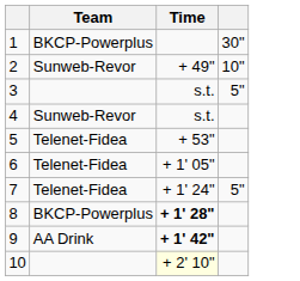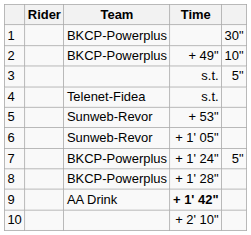 <table class="wikitable">
 <tr>
 <th></th>
+<th>Rider</th>
 <th>Team</th>
 <th>Time</th>
 <th></th>
 </tr>
 <tr>
 <td>1</td>
+<td></td>
 <td>BKCP-Powerplus</td>
 <td align="right"></td>
 <td align="right">30"</td>
 </tr>
 <tr>
 <td>2</td>
-<td>Sunweb-Revor</td>
+<td></td>
+<td>BKCP-Powerplus</td>
 <td align="right">+ 49"</td>
 <td align="right">10"</td>
 </tr>
 <tr>
 <td>3</td>
 <td></td>
+<td></td>
 <td align="right">s.t.</td>
 <td align="right">5"</td>
 </tr>
 <tr>
 <td>4</td>
-<td>Sunweb-Revor</td>
+<td></td>
+<td>Telenet-Fidea</td>
 <td align="right">s.t.</td>
 <td align="right"></td>
 </tr>
 <tr>
 <td>5</td>
-<td>Telenet-Fidea</td>
+<td></td>
+<td>Sunweb-Revor</td>
 <td align="right">+ 53"</td>
 <td align="right"></td>
 </tr>
 <tr>
 <td>6</td>
-<td>Telenet-Fidea</td>
+<td></td>
+<td>Sunweb-Revor</td>
 <td align="right">+ 1' 05"</td>
 <td></td>
 </tr>
 <tr>
 <td>7</td>
-<td>Telenet-Fidea</td>
+<td></td>
+<td>BKCP-Powerplus</td>
 <td align="right">+ 1' 24"</td>
 <td align="right">5"</td>
 </tr>
 <tr>
 <td>8</td>
+<td></td>
 <td>BKCP-Powerplus</td>
-<td align="right"><strong>+ 1' 28"</strong></td>
+<td align="right">+ 1' 28"</td>
 <td></td>
 </tr>
 <tr>
 <td>9</td>
+<td></td>
 <td>AA Drink</td>
 <td align="right"><strong>+ 1' 42"</strong></td>
 <td></td>
 </tr>
 <tr>
 <td>10</td>
 <td></td>
-<td align="right" style="background: lightyellow;">+ 2' 10"</td>
+<td></td>
+<td align="right">+ 2' 10"</td>
 <td></td>
 </tr>
 </table>
